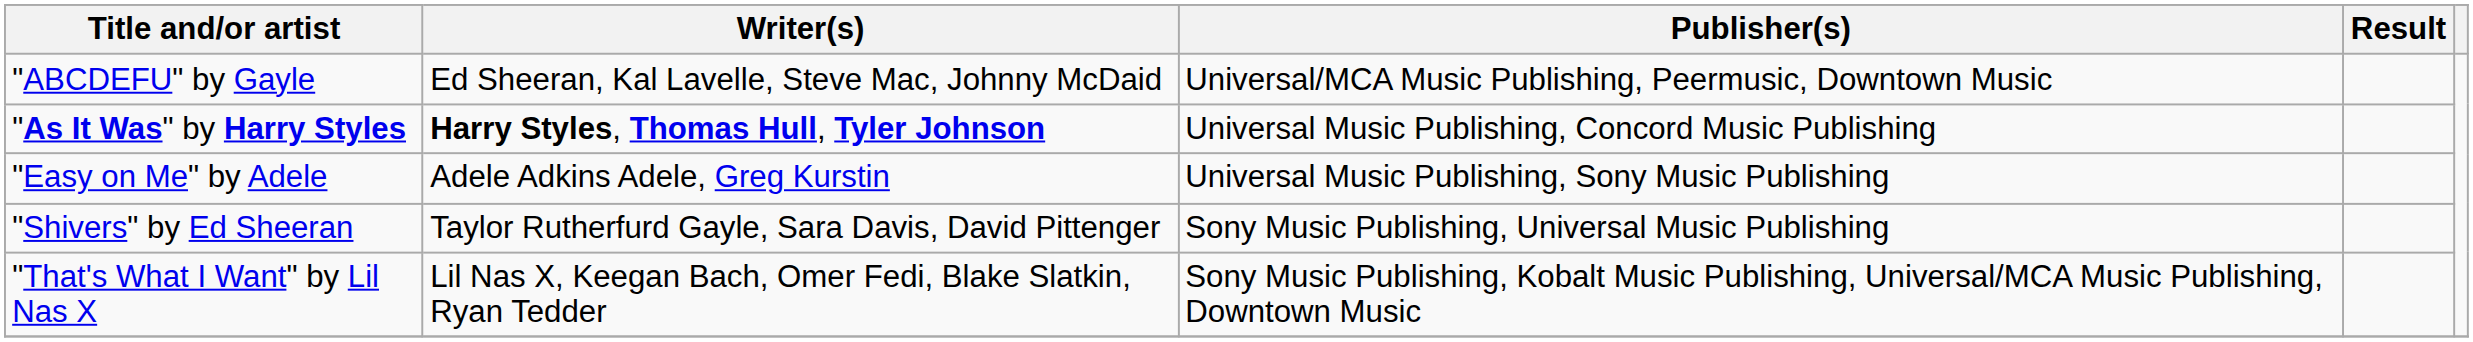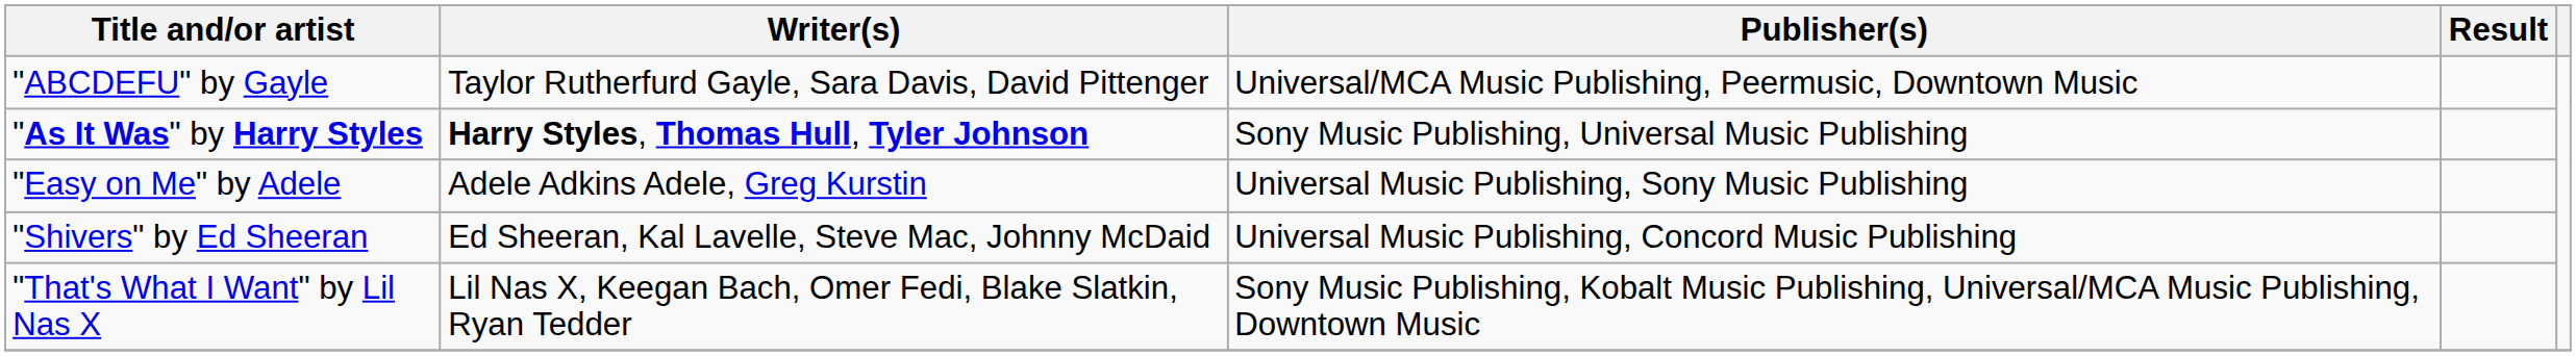 <table class="wikitable" width=100%>
 <tr>
 <th scope="col">Title and/or artist</th>
 <th scope="col">Writer(s)</th>
 <th scope="col">Publisher(s)</th>
 <th scope="col">Result</th>
 <th scope="col"></th>
 </tr>
 <tr>
 <td>"<a href='#'>ABCDEFU</a>" by <a href='#'>Gayle</a></td>
-<td>Ed Sheeran, Kal Lavelle, Steve Mac, Johnny McDaid</td>
+<td>Taylor Rutherfurd  Gayle, Sara Davis, David Pittenger</td>
 <td>Universal/MCA Music Publishing, Peermusic, Downtown Music</td>
 <td></td>
 <td rowspan="5"></td>
 </tr>
 <tr>
 <td>"<strong><a href='#'>As It Was</a></strong>" by <strong><a href='#'>Harry Styles</a></strong></td>
 <td><strong>Harry Styles</strong>, <strong><a href='#'>Thomas Hull</a></strong>, <strong><a href='#'>Tyler Johnson</a></strong></td>
-<td>Universal Music Publishing, Concord Music Publishing</td>
+<td>Sony Music Publishing, Universal Music Publishing</td>
 <td></td>
 </tr>
 <tr>
 <td>"<a href='#'>Easy on Me</a>" by <a href='#'>Adele</a></td>
 <td>Adele Adkins  Adele, <a href='#'>Greg Kurstin</a></td>
 <td>Universal Music Publishing, Sony Music Publishing</td>
 <td></td>
 </tr>
 <tr>
 <td>"<a href='#'>Shivers</a>" by <a href='#'>Ed Sheeran</a></td>
-<td>Taylor Rutherfurd  Gayle, Sara Davis, David Pittenger</td>
-<td>Sony Music Publishing, Universal Music Publishing</td>
+<td>Ed Sheeran, Kal Lavelle, Steve Mac, Johnny McDaid</td>
+<td>Universal Music Publishing, Concord Music Publishing</td>
 <td></td>
 </tr>
 <tr>
 <td>"<a href='#'>That's What I Want</a>" by <a href='#'>Lil Nas X</a></td>
 <td>Lil Nas X, Keegan Bach, Omer Fedi, Blake Slatkin, Ryan Tedder</td>
 <td>Sony Music Publishing, Kobalt Music Publishing, Universal/MCA Music Publishing, Downtown Music</td>
 <td></td>
 </tr>
 <tr>
 </tr>
 </table>
